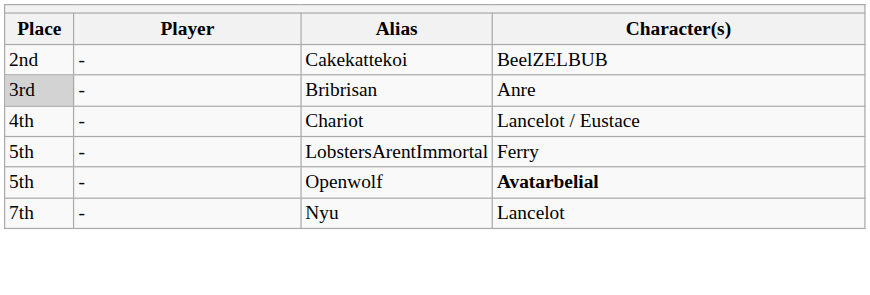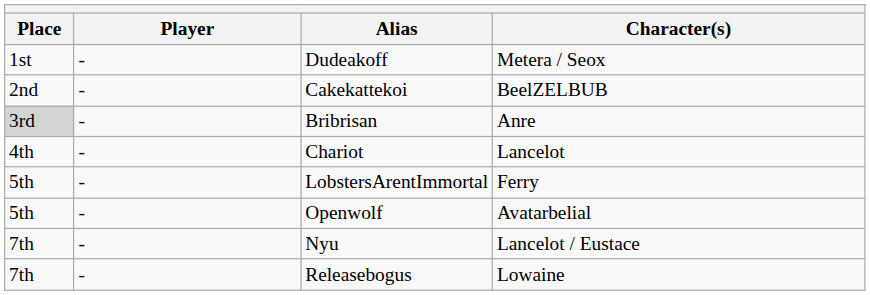 <table class="wikitable">
 <tr>
 <th colspan="4"><em></em> <em></em></th>
 </tr>
 <tr>
 <th style="width:50px;">Place</th>
 <th style="width:180px;">Player</th>
 <th style="width:150px;">Alias</th>
 <th style="width:300px;">Character(s)</th>
+</tr>
+<tr>
+<td>1st</td>
+<td> -</td>
+<td>Dudeakoff</td>
+<td>Metera / Seox</td>
 </tr>
 <tr>
 <td>2nd</td>
 <td> -</td>
 <td>Cakekattekoi</td>
 <td>BeelZELBUB</td>
 </tr>
 <tr>
 <td style="background: lightgrey;">3rd</td>
 <td> -</td>
 <td>Bribrisan</td>
 <td>Anre</td>
 </tr>
 <tr>
 <td>4th</td>
 <td> -</td>
 <td>Chariot</td>
-<td>Lancelot / Eustace</td>
+<td>Lancelot</td>
 </tr>
 <tr>
 <td>5th</td>
 <td> -</td>
 <td>LobstersArentImmortal</td>
 <td>Ferry</td>
 </tr>
 <tr>
 <td>5th</td>
 <td> -</td>
 <td>Openwolf</td>
-<td><strong>Avatarbelial</strong></td>
+<td>Avatarbelial</td>
 </tr>
 <tr>
 <td>7th</td>
 <td> -</td>
 <td>Nyu</td>
-<td>Lancelot</td>
+<td>Lancelot / Eustace</td>
+</tr>
+<tr>
+<td>7th</td>
+<td> -</td>
+<td>Releasebogus</td>
+<td>Lowaine</td>
 </tr>
 </table>
